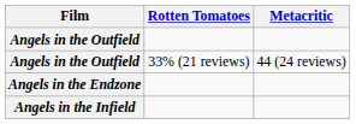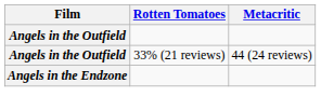 <table class="wikitable plainrowheaders sortable" style="text-align: center">
 <tr>
 <th scope="col">Film</th>
 <th scope="col"><a href='#'>Rotten Tomatoes</a></th>
 <th scope="col"><a href='#'>Metacritic</a></th>
 </tr>
 <tr>
 <th scope="row"><em>Angels in the Outfield</em> </th>
 <td></td>
 <td></td>
 </tr>
 <tr>
 <th scope="row"><em>Angels in the Outfield</em> </th>
 <td>33% (21 reviews)</td>
 <td>44 (24 reviews)</td>
 </tr>
 <tr>
 <th scope="row"><em>Angels in the Endzone</em></th>
 <td></td>
 <td></td>
 </tr>
-<tr>
-<th scope="row"><em>Angels in the Infield</em></th>
-<td></td>
-<td></td>
-</tr>
 </table>
